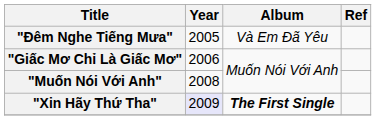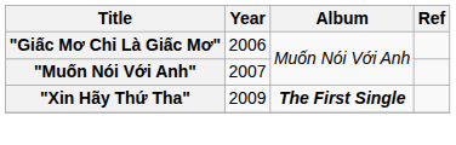 <table class="wikitable plainrowheaders" style="text-align:center;">
 <tr>
 <th>Title</th>
 <th>Year</th>
 <th>Album</th>
 <th>Ref</th>
-</tr>
-<tr>
-<th scope="row">"Đêm Nghe Tiếng Mưa"</th>
-<td>2005</td>
-<td><em>Và Em Đã Yêu</em></td>
-<td><br></td>
 </tr>
 <tr>
 <th scope="row">"Giấc Mơ Chỉ Là Giấc Mơ"</th>
 <td>2006</td>
 <td rowspan="2"><em>Muốn Nói Với Anh</em></td>
 <td></td>
 </tr>
 <tr>
 <th scope="row">"Muốn Nói Với Anh"</th>
-<td>2008</td>
+<td>2007</td>
 <td></td>
 </tr>
 <tr>
 <th scope="row">"Xin Hãy Thứ Tha" </th>
-<td style="background: lavender;">2009</td>
+<td>2009</td>
 <td><strong><em>The First Single</em></strong></td>
 <td></td>
 </tr>
 <tr>
 </tr>
 </table>
